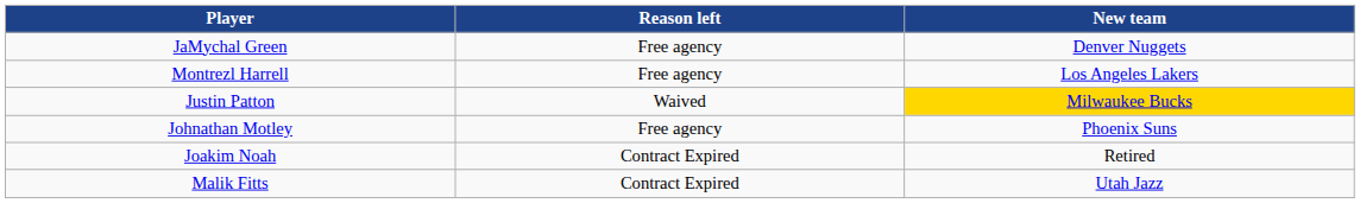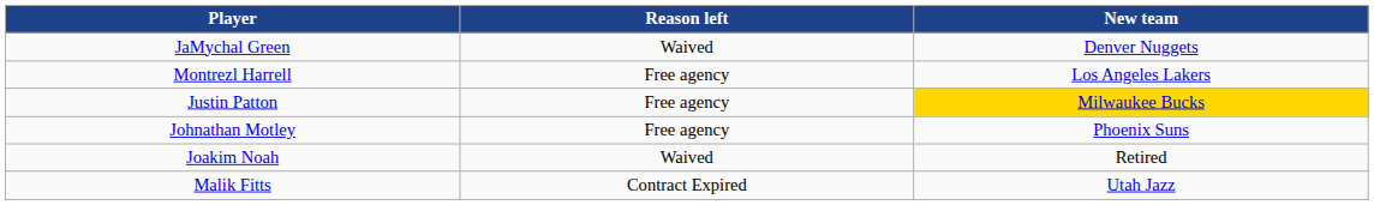 <table class="wikitable sortable sortable" style="text-align: center">
 <tr>
 <th style="background:#1d428a; color:white" width="10%">Player</th>
 <th style="background:#1d428a; color:white" width="10%">Reason left</th>
 <th style="background:#1d428a; color:white" width="10%">New team</th>
 </tr>
 <tr style="text-align: center">
 <td><a href='#'>JaMychal Green</a></td>
-<td>Free agency</td>
+<td>Waived</td>
 <td><a href='#'>Denver Nuggets</a></td>
 </tr>
 <tr style="text-align: center">
 <td><a href='#'>Montrezl Harrell</a></td>
 <td>Free agency</td>
 <td><a href='#'>Los Angeles Lakers</a></td>
 </tr>
 <tr style="text-align: center">
 <td><a href='#'>Justin Patton</a></td>
-<td>Waived</td>
+<td>Free agency</td>
 <td style="background: gold;"><a href='#'>Milwaukee Bucks</a></td>
 </tr>
 <tr style="text-align: center">
 <td><a href='#'>Johnathan Motley</a></td>
 <td>Free agency</td>
 <td><a href='#'>Phoenix Suns</a></td>
 </tr>
 <tr style="text-align: center">
 <td><a href='#'>Joakim Noah</a></td>
-<td>Contract Expired</td>
+<td>Waived</td>
 <td>Retired</td>
 </tr>
 <tr style="text-align: center">
 <td><a href='#'>Malik Fitts</a></td>
 <td>Contract Expired</td>
 <td><a href='#'>Utah Jazz</a></td>
 </tr>
 </table>
